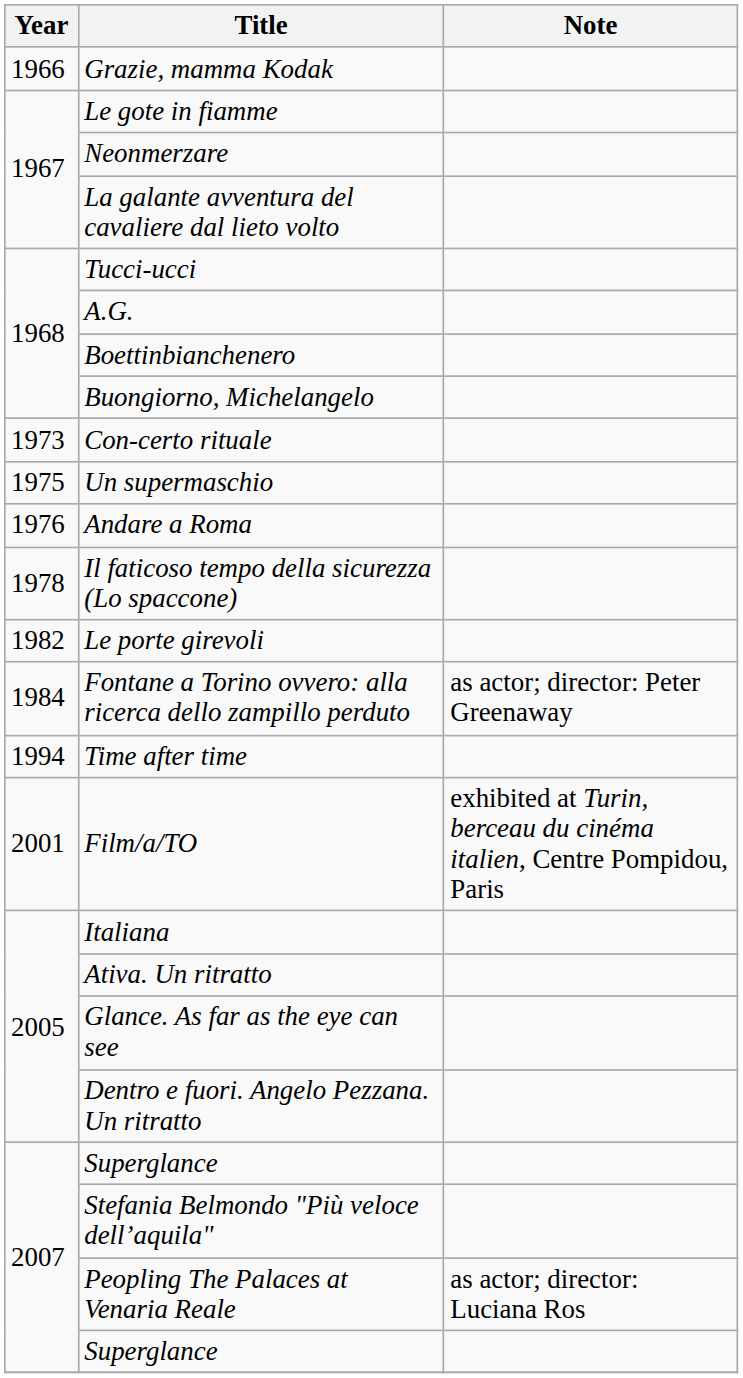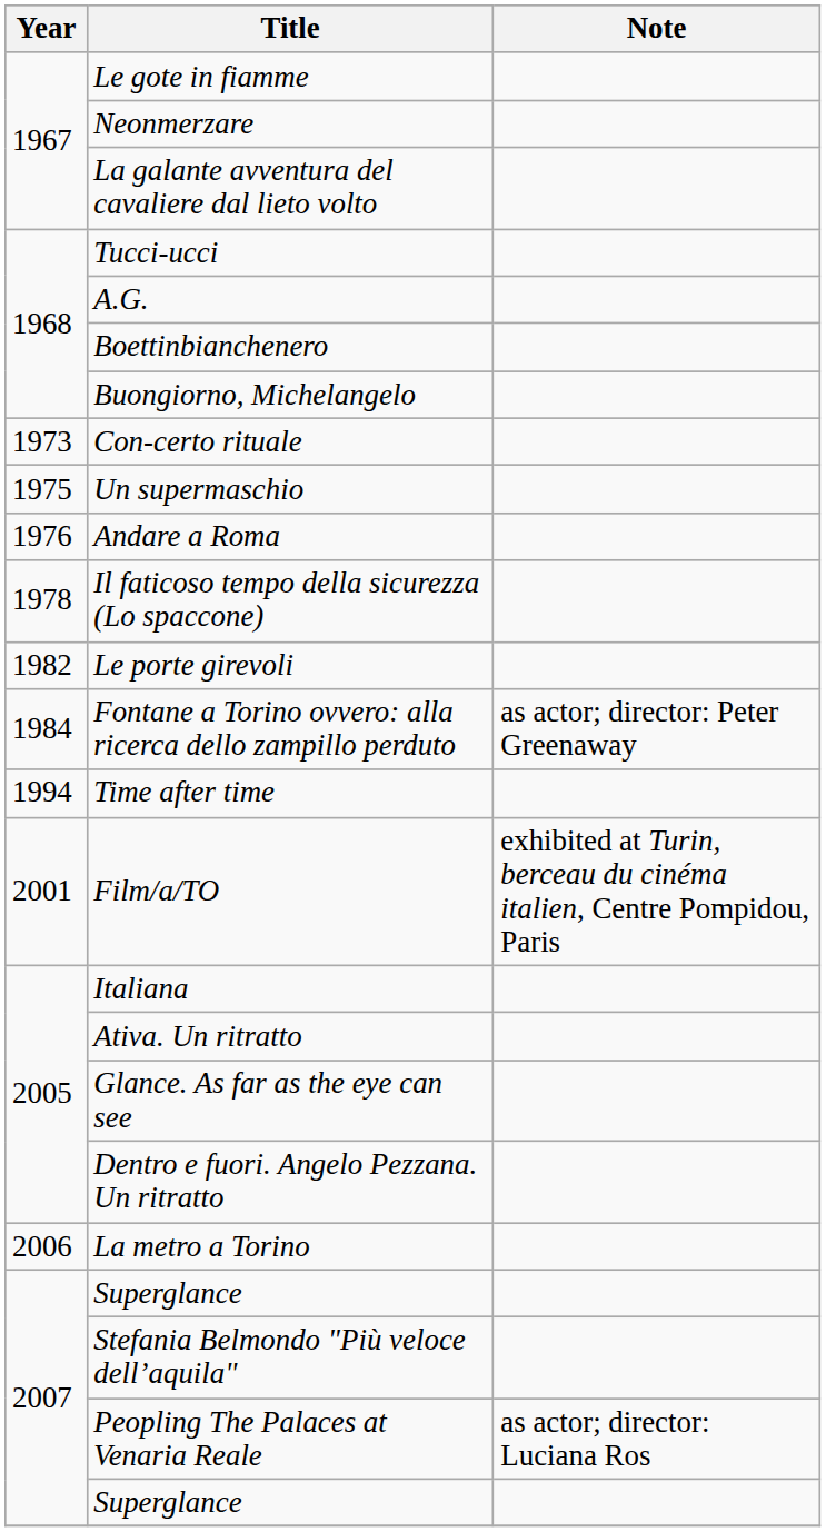 <table width="70%" class="wikitable">
 <tr>
 <th width="10%">Year</th>
 <th width="50%">Title</th>
 <th width="40%">Note</th>
-</tr>
-<tr>
-<td>1966</td>
-<td><em>Grazie, mamma Kodak</em></td>
-<td></td>
 </tr>
 <tr>
 <td rowspan=3>1967</td>
 <td><em>Le gote in fiamme</em></td>
 <td></td>
 </tr>
 <tr>
 <td><em>Neonmerzare</em></td>
 <td></td>
 </tr>
 <tr>
 <td><em>La galante avventura del cavaliere dal lieto volto</em></td>
 <td></td>
 </tr>
 <tr>
 <td rowspan=4>1968</td>
 <td><em>Tucci-ucci</em></td>
 <td></td>
 </tr>
 <tr>
 <td><em>A.G.</em></td>
 <td></td>
 </tr>
 <tr>
 <td><em>Boettinbianchenero</em></td>
 <td></td>
 </tr>
 <tr>
 <td><em>Buongiorno, Michelangelo</em></td>
 <td></td>
 </tr>
 <tr>
 <td>1973</td>
 <td><em>Con-certo rituale</em></td>
 <td></td>
 </tr>
 <tr>
 <td>1975</td>
 <td><em>Un supermaschio</em></td>
 <td></td>
 </tr>
 <tr>
 <td>1976</td>
 <td><em>Andare a Roma</em></td>
 <td></td>
 </tr>
 <tr>
 <td>1978</td>
 <td><em>Il faticoso tempo della sicurezza (Lo spaccone)</em></td>
 <td></td>
 </tr>
 <tr>
 <td>1982</td>
 <td><em>Le porte girevoli</em></td>
 <td></td>
 </tr>
 <tr>
 <td>1984</td>
 <td><em>Fontane a Torino ovvero: alla ricerca dello zampillo perduto</em></td>
 <td>as actor; director: Peter Greenaway</td>
 </tr>
 <tr>
 <td>1994</td>
 <td><em>Time after time</em></td>
 <td></td>
 </tr>
 <tr>
 <td>2001</td>
 <td><em>Film/a/TO</em></td>
 <td>exhibited at <em>Turin, berceau du cinéma italien</em>, Centre Pompidou, Paris</td>
 </tr>
 <tr>
 <td rowspan=4>2005</td>
 <td><em>Italiana</em></td>
 <td></td>
 </tr>
 <tr>
 <td><em>Ativa. Un ritratto</em></td>
 <td></td>
 </tr>
 <tr>
 <td><em>Glance. As far as the eye can see</em></td>
 <td></td>
 </tr>
 <tr>
 <td><em>Dentro e fuori. Angelo Pezzana. Un ritratto</em></td>
 <td></td>
 </tr>
 <tr>
+<td>2006</td>
+<td><em>La metro a Torino</em></td>
+<td></td>
+</tr>
+<tr>
 <td rowspan=4>2007</td>
 <td><em>Superglance</em></td>
 <td></td>
 </tr>
 <tr>
 <td><em>Stefania Belmondo "Più veloce dell’aquila"</em></td>
 <td></td>
 </tr>
 <tr>
 <td><em>Peopling The Palaces at Venaria Reale</em></td>
 <td>as actor; director: Luciana Ros</td>
 </tr>
 <tr>
 <td><em>Superglance</em></td>
 <td></td>
 </tr>
 <tr>
 </tr>
 </table>
